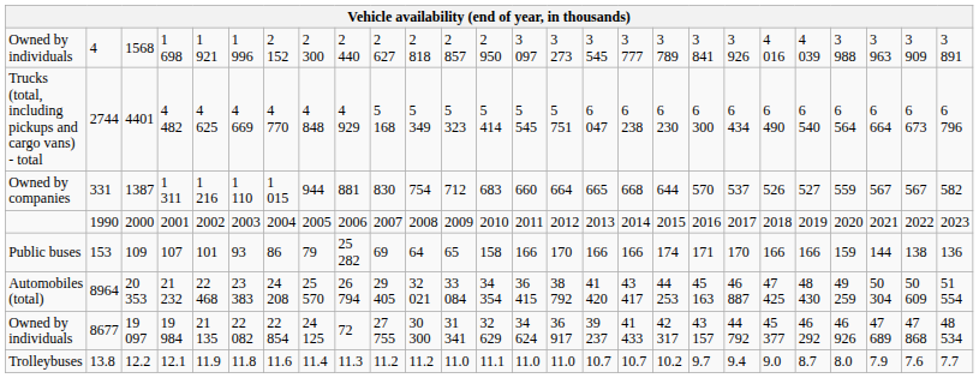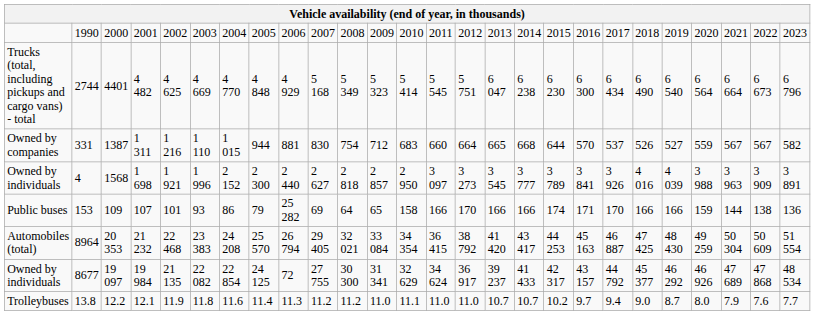 <table class="wikitable">
 <tr>
 <th colspan=26>Vehicle availability (end of year, in thousands)</th>
 </tr>
 <tr>
-<td>Owned by individuals</td>
-<td>4</td>
-<td>1568</td>
-<td>1 698</td>
-<td>1 921</td>
-<td>1 996</td>
-<td>2 152</td>
-<td>2 300</td>
-<td>2 440</td>
-<td>2 627</td>
-<td>2 818</td>
-<td>2 857</td>
-<td>2 950</td>
-<td>3 097</td>
-<td>3 273</td>
-<td>3 545</td>
-<td>3 777</td>
-<td>3 789</td>
-<td>3 841</td>
-<td>3 926</td>
-<td>4 016</td>
-<td>4 039</td>
-<td>3 988</td>
-<td>3 963</td>
-<td>3 909</td>
-<td>3 891</td>
+<td></td>
+<td>1990</td>
+<td>2000</td>
+<td>2001</td>
+<td>2002</td>
+<td>2003</td>
+<td>2004</td>
+<td>2005</td>
+<td>2006</td>
+<td>2007</td>
+<td>2008</td>
+<td>2009</td>
+<td>2010</td>
+<td>2011</td>
+<td>2012</td>
+<td>2013</td>
+<td>2014</td>
+<td>2015</td>
+<td>2016</td>
+<td>2017</td>
+<td>2018</td>
+<td>2019</td>
+<td>2020</td>
+<td>2021</td>
+<td>2022</td>
+<td>2023</td>
 </tr>
 <tr>
 <td>Trucks (total, including pickups and cargo vans) - total</td>
 <td>2744</td>
 <td>4401</td>
 <td>4 482</td>
 <td>4 625</td>
 <td>4 669</td>
 <td>4 770</td>
 <td>4 848</td>
 <td>4 929</td>
 <td>5 168</td>
 <td>5 349</td>
 <td>5 323</td>
 <td>5 414</td>
 <td>5 545</td>
 <td>5 751</td>
 <td>6 047</td>
 <td>6 238</td>
 <td>6 230</td>
 <td>6 300</td>
 <td>6 434</td>
 <td>6 490</td>
 <td>6 540</td>
 <td>6 564</td>
 <td>6 664</td>
 <td>6 673</td>
 <td>6 796</td>
 </tr>
 <tr>
 <td>Owned by companies</td>
 <td>331</td>
 <td>1387</td>
 <td>1 311</td>
 <td>1 216</td>
 <td>1 110</td>
 <td>1 015</td>
 <td>944</td>
 <td>881</td>
 <td>830</td>
 <td>754</td>
 <td>712</td>
 <td>683</td>
 <td>660</td>
 <td>664</td>
 <td>665</td>
 <td>668</td>
 <td>644</td>
 <td>570</td>
 <td>537</td>
 <td>526</td>
 <td>527</td>
 <td>559</td>
 <td>567</td>
 <td>567</td>
 <td>582</td>
 </tr>
 <tr>
-<td></td>
-<td>1990</td>
-<td>2000</td>
-<td>2001</td>
-<td>2002</td>
-<td>2003</td>
-<td>2004</td>
-<td>2005</td>
-<td>2006</td>
-<td>2007</td>
-<td>2008</td>
-<td>2009</td>
-<td>2010</td>
-<td>2011</td>
-<td>2012</td>
-<td>2013</td>
-<td>2014</td>
-<td>2015</td>
-<td>2016</td>
-<td>2017</td>
-<td>2018</td>
-<td>2019</td>
-<td>2020</td>
-<td>2021</td>
-<td>2022</td>
-<td>2023</td>
+<td>Owned by individuals</td>
+<td>4</td>
+<td>1568</td>
+<td>1 698</td>
+<td>1 921</td>
+<td>1 996</td>
+<td>2 152</td>
+<td>2 300</td>
+<td>2 440</td>
+<td>2 627</td>
+<td>2 818</td>
+<td>2 857</td>
+<td>2 950</td>
+<td>3 097</td>
+<td>3 273</td>
+<td>3 545</td>
+<td>3 777</td>
+<td>3 789</td>
+<td>3 841</td>
+<td>3 926</td>
+<td>4 016</td>
+<td>4 039</td>
+<td>3 988</td>
+<td>3 963</td>
+<td>3 909</td>
+<td>3 891</td>
 </tr>
 <tr>
 <td>Public buses</td>
 <td>153</td>
 <td>109</td>
 <td>107</td>
 <td>101</td>
 <td>93</td>
 <td>86</td>
 <td>79</td>
 <td>25 282</td>
 <td>69</td>
 <td>64</td>
 <td>65</td>
 <td>158</td>
 <td>166</td>
 <td>170</td>
 <td>166</td>
 <td>166</td>
 <td>174</td>
 <td>171</td>
 <td>170</td>
 <td>166</td>
 <td>166</td>
 <td>159</td>
 <td>144</td>
 <td>138</td>
 <td>136</td>
 </tr>
 <tr>
 <td>Automobiles (total)</td>
 <td>8964</td>
 <td>20 353</td>
 <td>21 232</td>
 <td>22 468</td>
 <td>23 383</td>
 <td>24 208</td>
 <td>25 570</td>
 <td>26 794</td>
 <td>29 405</td>
 <td>32 021</td>
 <td>33 084</td>
 <td>34 354</td>
 <td>36 415</td>
 <td>38 792</td>
 <td>41 420</td>
 <td>43 417</td>
 <td>44 253</td>
 <td>45 163</td>
 <td>46 887</td>
 <td>47 425</td>
 <td>48 430</td>
 <td>49 259</td>
 <td>50 304</td>
 <td>50 609</td>
 <td>51 554</td>
 </tr>
 <tr>
 <td>Owned by individuals</td>
 <td>8677</td>
 <td>19 097</td>
 <td>19 984</td>
 <td>21 135</td>
 <td>22 082</td>
 <td>22 854</td>
 <td>24 125</td>
 <td>72</td>
 <td>27 755</td>
 <td>30 300</td>
 <td>31 341</td>
 <td>32 629</td>
 <td>34 624</td>
 <td>36 917</td>
 <td>39 237</td>
 <td>41 433</td>
 <td>42 317</td>
 <td>43 157</td>
 <td>44 792</td>
 <td>45 377</td>
 <td>46 292</td>
 <td>46 926</td>
 <td>47 689</td>
 <td>47 868</td>
 <td>48 534</td>
 </tr>
 <tr>
 <td>Trolleybuses</td>
 <td>13.8</td>
 <td>12.2</td>
 <td>12.1</td>
 <td>11.9</td>
 <td>11.8</td>
 <td>11.6</td>
 <td>11.4</td>
 <td>11.3</td>
 <td>11.2</td>
 <td>11.2</td>
 <td>11.0</td>
 <td>11.1</td>
 <td>11.0</td>
 <td>11.0</td>
 <td>10.7</td>
 <td>10.7</td>
 <td>10.2</td>
 <td>9.7</td>
 <td>9.4</td>
 <td>9.0</td>
 <td>8.7</td>
 <td>8.0</td>
 <td>7.9</td>
 <td>7.6</td>
 <td>7.7</td>
 </tr>
 </table>
